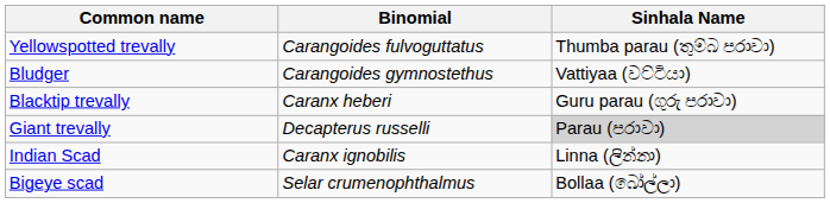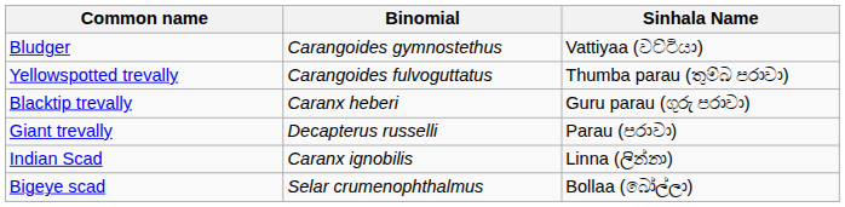 <table width=60% class="wikitable">
 <tr>
 <th width=20%>Common name</th>
 <th width=20%>Binomial</th>
 <th width=20%>Sinhala Name</th>
 </tr>
 <tr>
+<td><a href='#'>Bludger</a><br></td>
+<td><em>Carangoides gymnostethus</em></td>
+<td>Vattiyaa (වට්ටියා)</td>
+</tr>
+<tr>
 <td><a href='#'>Yellowspotted trevally</a><br></td>
 <td><em>Carangoides fulvoguttatus</em></td>
 <td>Thumba parau (තුම්බ පරාවා)</td>
-</tr>
-<tr>
-<td><a href='#'>Bludger</a><br></td>
-<td><em>Carangoides gymnostethus</em></td>
-<td>Vattiyaa (වට්ටියා)</td>
 </tr>
 <tr>
 <td><a href='#'>Blacktip trevally</a><br></td>
 <td><em>Caranx heberi</em></td>
 <td>Guru parau (ගුරු පරාවා)</td>
 </tr>
 <tr>
 <td><a href='#'>Giant trevally</a><br></td>
 <td><em>Decapterus russelli</em></td>
-<td style="background: lightgrey;">Parau (පරාවා)</td>
+<td>Parau (පරාවා)</td>
 </tr>
 <tr>
 <td><a href='#'>Indian Scad</a><br></td>
 <td><em>Caranx ignobilis</em></td>
 <td>Linna (ලින්නා)</td>
 </tr>
 <tr>
 <td><a href='#'>Bigeye scad</a><br></td>
 <td><em>Selar crumenophthalmus</em></td>
 <td>Bollaa (බෝල්ලා)</td>
 </tr>
 </table>
